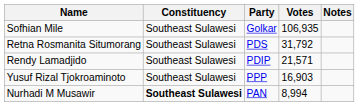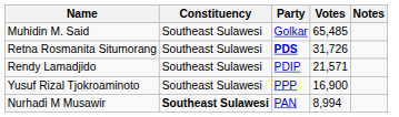 <table class="wikitable sortable">
 <tr>
 <th>Name</th>
 <th>Constituency</th>
 <th>Party</th>
 <th>Votes</th>
 <th>Notes</th>
 </tr>
 <tr>
-<td>Sofhian Mile</td>
+<td>Muhidin M. Said</td>
 <td>Southeast Sulawesi</td>
 <td><a href='#'>Golkar</a></td>
-<td>106,935</td>
+<td>65,485</td>
 <td></td>
 </tr>
 <tr>
 <td>Retna Rosmanita Situmorang</td>
 <td>Southeast Sulawesi</td>
-<td><a href='#'>PDS</a></td>
-<td>31,792</td>
+<td><strong><a href='#'>PDS</a></strong></td>
+<td>31,726</td>
 <td></td>
 </tr>
 <tr>
 <td>Rendy Lamadjido</td>
 <td>Southeast Sulawesi</td>
 <td><a href='#'>PDIP</a></td>
 <td>21,571</td>
 <td></td>
 </tr>
 <tr>
 <td>Yusuf Rizal Tjokroaminoto</td>
 <td>Southeast Sulawesi</td>
 <td><a href='#'>PPP</a></td>
-<td>16,903</td>
+<td>16,900</td>
 <td></td>
 </tr>
 <tr>
 <td>Nurhadi M Musawir</td>
 <td><strong>Southeast Sulawesi</strong></td>
 <td><a href='#'>PAN</a></td>
 <td>8,994</td>
 <td></td>
 </tr>
 </table>
